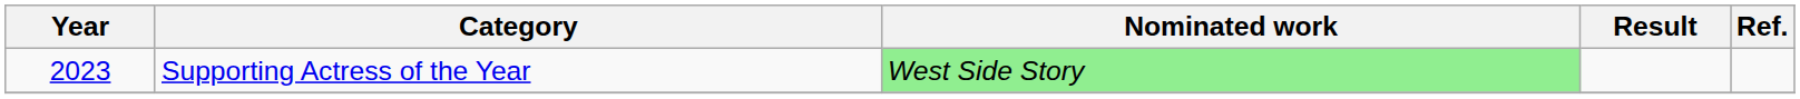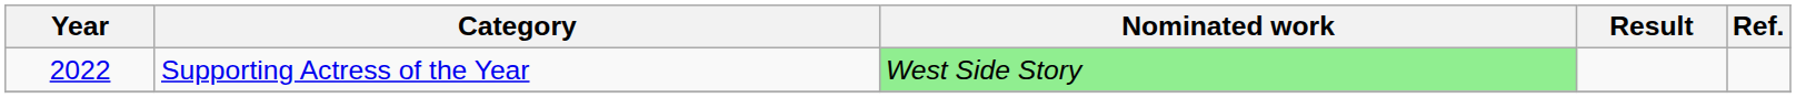 <table class=wikitable>
 <tr>
 <th scope="col" style="width:5em;">Year</th>
 <th scope="col" style="width:26em;">Category</th>
 <th scope="col" style="width:25em;">Nominated work</th>
 <th scope="col" style="width:5em;">Result</th>
 <th>Ref.</th>
 </tr>
 <tr>
-<td style="text-align:center;"><a href='#'>2023</a></td>
+<td style="text-align:center;"><a href='#'>2022</a></td>
 <td><a href='#'>Supporting Actress of the Year</a></td>
 <td style="background: lightgreen;"><em>West Side Story</em></td>
 <td></td>
 <td style="text-align:center;"></td>
 </tr>
 <tr>
 </tr>
 </table>
